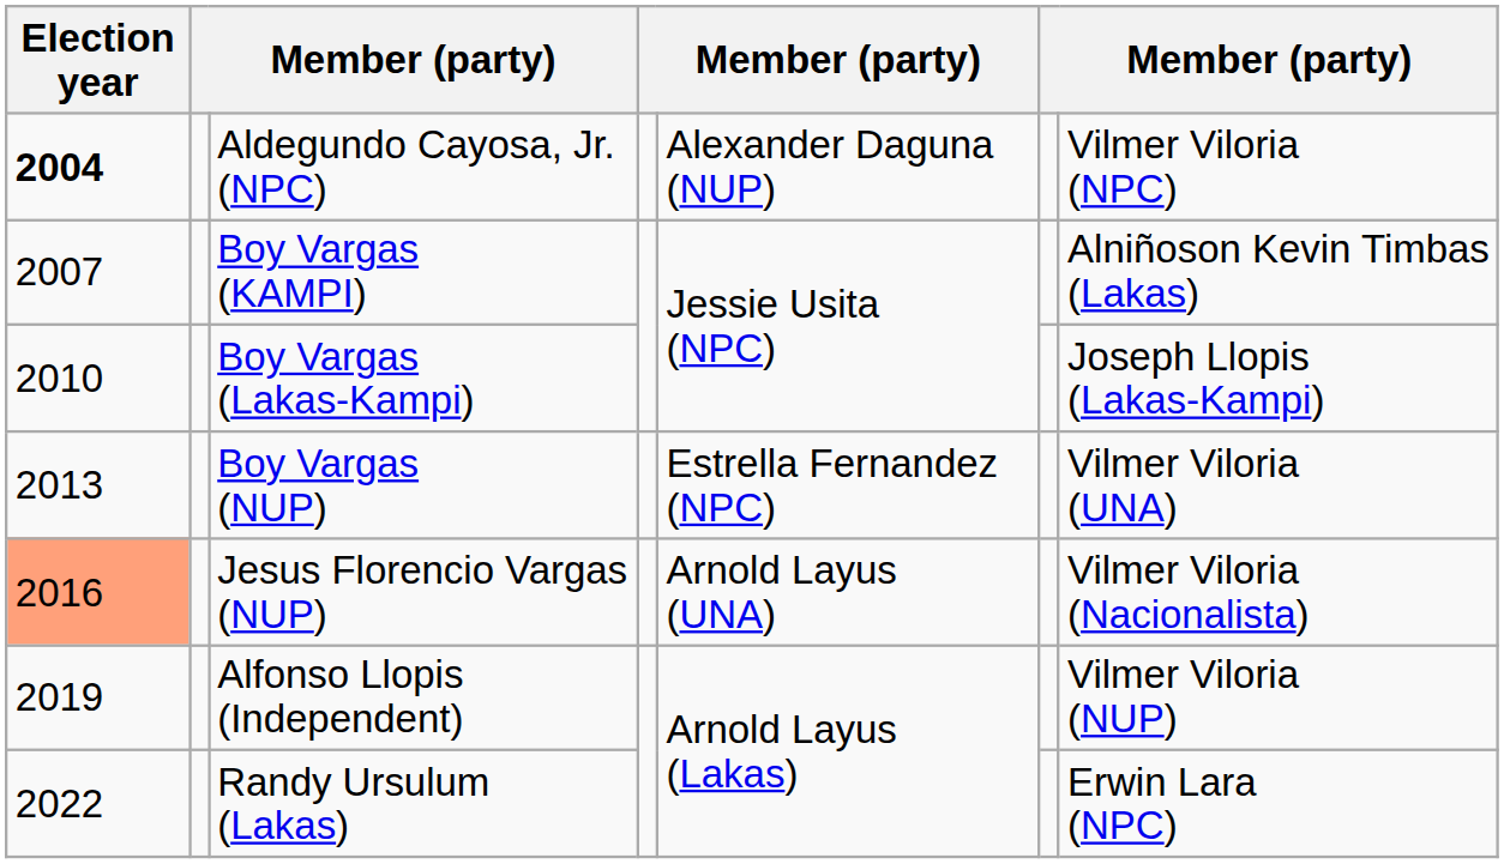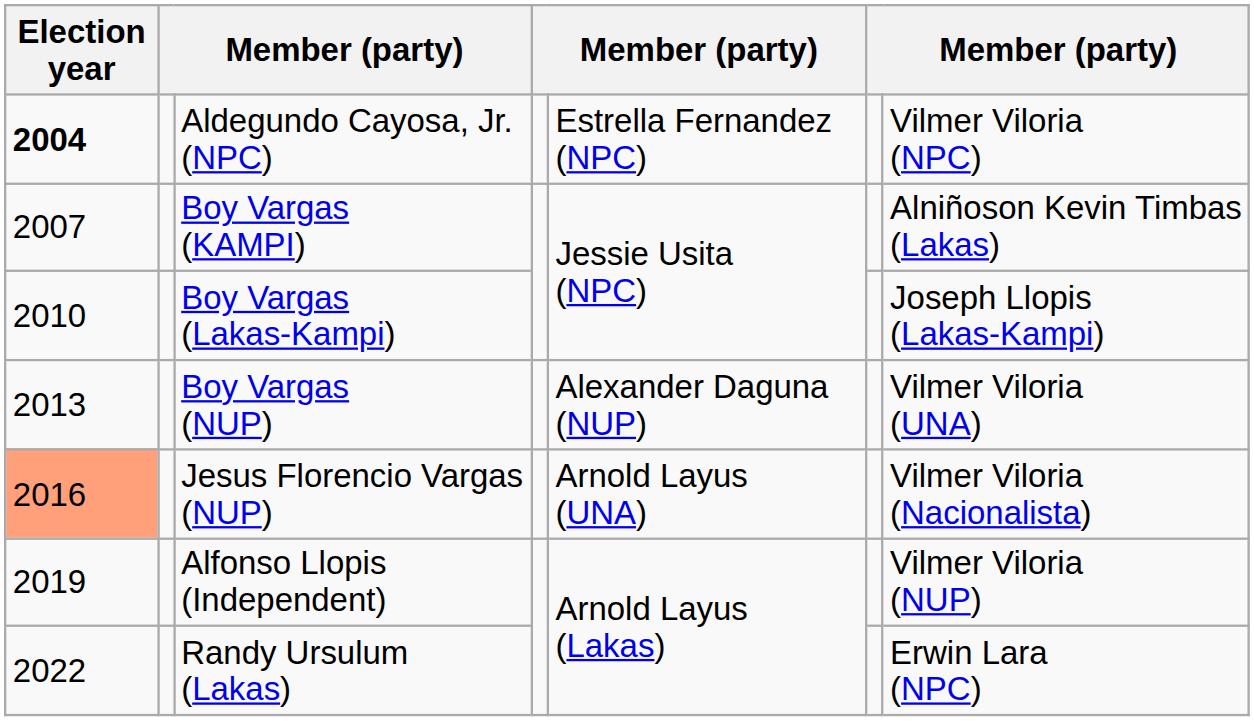 <table class=wikitable style="font-size:90%">
 <tr>
 <th width=60px>Election<br>year</th>
 <th colspan=2 width=140px>Member (party)</th>
 <th colspan=2 width=140px>Member (party)</th>
 <th colspan=2 width=140px>Member (party)</th>
 </tr>
 <tr>
 <td><strong>2004</strong></td>
 <td bgcolor=></td>
 <td>Aldegundo Cayosa, Jr.<br>(<a href='#'>NPC</a>)</td>
 <td bgcolor=></td>
-<td>Alexander Daguna<br>(<a href='#'>NUP</a>)</td>
+<td>Estrella Fernandez<br>(<a href='#'>NPC</a>)</td>
 <td bgcolor=></td>
 <td>Vilmer Viloria<br>(<a href='#'>NPC</a>)</td>
 </tr>
 <tr>
 <td>2007</td>
 <td bgcolor=></td>
 <td><a href='#'>Boy Vargas</a><br>(<a href='#'>KAMPI</a>)</td>
 <td rowspan=2 bgcolor=></td>
 <td rowspan=2>Jessie Usita<br>(<a href='#'>NPC</a>)</td>
 <td bgcolor=></td>
 <td>Alniñoson Kevin Timbas<br>(<a href='#'>Lakas</a>)</td>
 </tr>
 <tr>
 <td>2010</td>
 <td bgcolor=></td>
 <td><a href='#'>Boy Vargas</a><br>(<a href='#'>Lakas-Kampi</a>)</td>
 <td bgcolor=></td>
 <td>Joseph Llopis<br>(<a href='#'>Lakas-Kampi</a>)</td>
 </tr>
 <tr>
 <td>2013</td>
 <td bgcolor=></td>
 <td><a href='#'>Boy Vargas</a><br>(<a href='#'>NUP</a>)</td>
 <td bgcolor=></td>
-<td>Estrella Fernandez<br>(<a href='#'>NPC</a>)</td>
+<td>Alexander Daguna<br>(<a href='#'>NUP</a>)</td>
 <td bgcolor=></td>
 <td>Vilmer Viloria<br>(<a href='#'>UNA</a>)</td>
 </tr>
 <tr>
 <td style="background: lightsalmon;">2016</td>
 <td bgcolor=></td>
 <td>Jesus Florencio Vargas<br>(<a href='#'>NUP</a>)</td>
 <td bgcolor=></td>
 <td>Arnold Layus<br>(<a href='#'>UNA</a>)</td>
 <td bgcolor=></td>
 <td>Vilmer Viloria<br>(<a href='#'>Nacionalista</a>)</td>
 </tr>
 <tr>
 <td>2019</td>
 <td bgcolor=></td>
 <td>Alfonso Llopis<br>(Independent)</td>
 <td rowspan=2 bgcolor=></td>
 <td rowspan=2>Arnold Layus<br>(<a href='#'>Lakas</a>)</td>
 <td bgcolor=></td>
 <td>Vilmer Viloria<br>(<a href='#'>NUP</a>)</td>
 </tr>
 <tr>
 <td>2022</td>
 <td bgcolor=></td>
 <td>Randy Ursulum<br>(<a href='#'>Lakas</a>)</td>
 <td bgcolor=></td>
 <td>Erwin Lara<br>(<a href='#'>NPC</a>)</td>
 </tr>
 </table>
